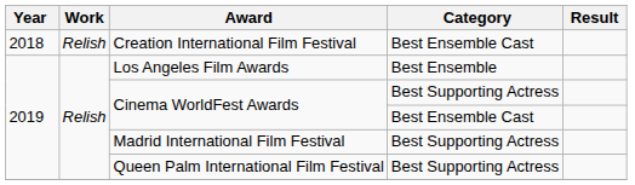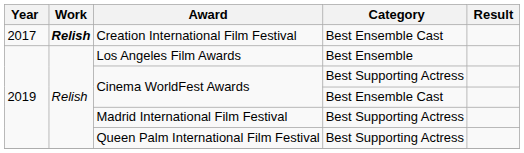 <table class="wikitable plainrowheaders">
 <tr>
 <th> Year  </th>
 <th>Work</th>
 <th>Award</th>
 <th> Category</th>
 <th> Result </th>
 </tr>
 <tr>
-<td>2018</td>
-<td><em>Relish</em></td>
+<td>2017</td>
+<td><strong><em>Relish</em></strong></td>
 <td>Creation International Film Festival</td>
 <td>Best Ensemble Cast</td>
 <td></td>
 </tr>
 <tr>
 <td rowspan="5">2019</td>
 <td rowspan="5"><em>Relish</em></td>
 <td>Los Angeles Film Awards</td>
 <td>Best Ensemble</td>
 <td></td>
 </tr>
 <tr>
 <td rowspan="2">Cinema WorldFest Awards</td>
 <td>Best Supporting Actress</td>
 <td></td>
 </tr>
 <tr>
 <td>Best Ensemble Cast</td>
 <td></td>
 </tr>
 <tr>
 <td>Madrid International Film Festival</td>
 <td>Best Supporting Actress</td>
 <td></td>
 </tr>
 <tr>
 <td>Queen Palm International Film Festival</td>
 <td>Best Supporting Actress</td>
 <td></td>
 </tr>
 <tr>
 </tr>
 </table>
